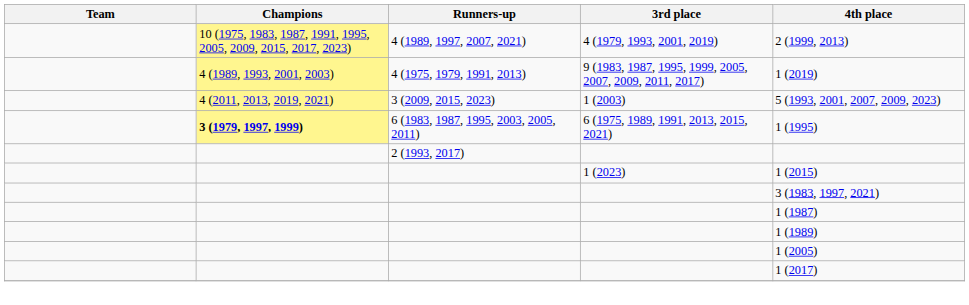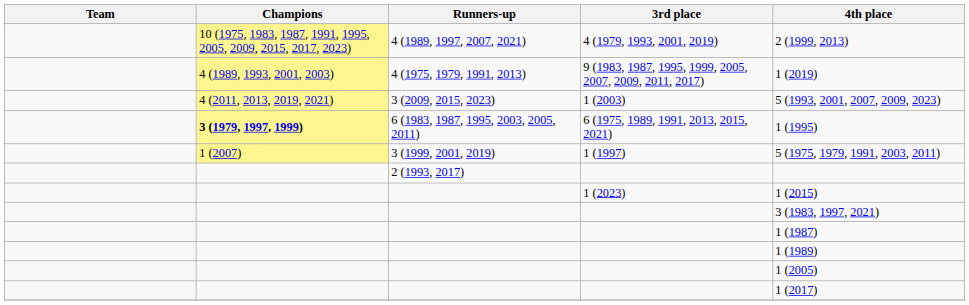 <table class="wikitable">
 <tr>
 <th style="width:20%">Team</th>
 <th style="width:20%">Champions</th>
 <th style="width:20%">Runners-up</th>
 <th style="width:20%">3rd place</th>
 <th style="width:20%">4th place</th>
 </tr>
 <tr>
 <td></td>
 <td style=background:#FFF68F>10 (<a href='#'>1975</a>, <a href='#'>1983</a>, <a href='#'>1987</a>, <a href='#'>1991</a>, <a href='#'>1995</a>, <a href='#'>2005</a>, <a href='#'>2009</a>, <a href='#'>2015</a>, <a href='#'>2017</a>, <a href='#'>2023</a>)</td>
 <td>4 (<a href='#'>1989</a>, <a href='#'>1997</a>, <a href='#'>2007</a>, <a href='#'>2021</a>)</td>
 <td>4 (<a href='#'>1979</a>, <a href='#'>1993</a>, <a href='#'>2001</a>, <a href='#'>2019</a>)</td>
 <td>2 (<a href='#'>1999</a>, <a href='#'>2013</a>)</td>
 </tr>
 <tr>
 <td></td>
 <td style=background:#FFF68F>4 (<a href='#'>1989</a>, <a href='#'>1993</a>, <a href='#'>2001</a>, <a href='#'>2003</a>)</td>
 <td>4 (<a href='#'>1975</a>, <a href='#'>1979</a>, <a href='#'>1991</a>, <a href='#'>2013</a>)</td>
 <td>9 (<a href='#'>1983</a>, <a href='#'>1987</a>, <a href='#'>1995</a>, <a href='#'>1999</a>, <a href='#'>2005</a>, <a href='#'>2007</a>, <a href='#'>2009</a>, <a href='#'>2011</a>, <a href='#'>2017</a>)</td>
 <td>1 (<a href='#'>2019</a>)</td>
 </tr>
 <tr>
 <td></td>
 <td style=background:#FFF68F>4 (<a href='#'>2011</a>, <a href='#'>2013</a>, <a href='#'>2019</a>, <a href='#'>2021</a>)</td>
 <td>3 (<a href='#'>2009</a>, <a href='#'>2015</a>, <a href='#'>2023</a>)</td>
 <td>1 (<a href='#'>2003</a>)</td>
 <td>5 (<a href='#'>1993</a>, <a href='#'>2001</a>, <a href='#'>2007</a>, <a href='#'>2009</a>, <a href='#'>2023</a>)</td>
 </tr>
 <tr>
 <td></td>
 <td style=background:#FFF68F><strong>3 (<a href='#'>1979</a>, <a href='#'>1997</a>, <a href='#'>1999</a>)</strong></td>
 <td>6 (<a href='#'>1983</a>, <a href='#'>1987</a>, <a href='#'>1995</a>, <a href='#'>2003</a>, <a href='#'>2005</a>, <a href='#'>2011</a>)</td>
 <td>6 (<a href='#'>1975</a>, <a href='#'>1989</a>, <a href='#'>1991</a>, <a href='#'>2013</a>, <a href='#'>2015</a>, <a href='#'>2021</a>)</td>
 <td>1 (<a href='#'>1995</a>)</td>
+</tr>
+<tr>
+<td></td>
+<td style=background:#FFF68F>1 (<a href='#'>2007</a>)</td>
+<td>3 (<a href='#'>1999</a>, <a href='#'>2001</a>, <a href='#'>2019</a>)</td>
+<td>1 (<a href='#'>1997</a>)</td>
+<td>5 (<a href='#'>1975</a>, <a href='#'>1979</a>, <a href='#'>1991</a>, <a href='#'>2003</a>, <a href='#'>2011</a>)</td>
 </tr>
 <tr>
 <td></td>
 <td></td>
 <td>2 (<a href='#'>1993</a>, <a href='#'>2017</a>)</td>
 <td></td>
 <td></td>
 </tr>
 <tr>
 <td></td>
 <td></td>
 <td></td>
 <td>1 (<a href='#'>2023</a>)</td>
 <td>1 (<a href='#'>2015</a>)</td>
 </tr>
 <tr>
 <td></td>
 <td></td>
 <td></td>
 <td></td>
 <td>3 (<a href='#'>1983</a>, <a href='#'>1997</a>, <a href='#'>2021</a>)</td>
 </tr>
 <tr>
 <td></td>
 <td></td>
 <td></td>
 <td></td>
 <td>1 (<a href='#'>1987</a>)</td>
 </tr>
 <tr>
 <td></td>
 <td></td>
 <td></td>
 <td></td>
 <td>1 (<a href='#'>1989</a>)</td>
 </tr>
 <tr>
 <td></td>
 <td></td>
 <td></td>
 <td></td>
 <td>1 (<a href='#'>2005</a>)</td>
 </tr>
 <tr>
 <td></td>
 <td></td>
 <td></td>
 <td></td>
 <td>1 (<a href='#'>2017</a>)</td>
 </tr>
 <tr>
 </tr>
 </table>
